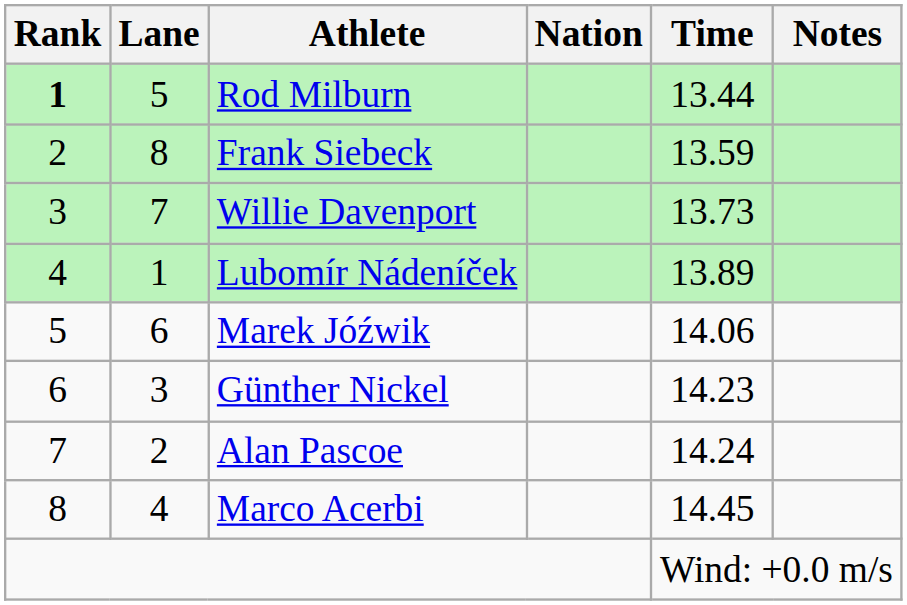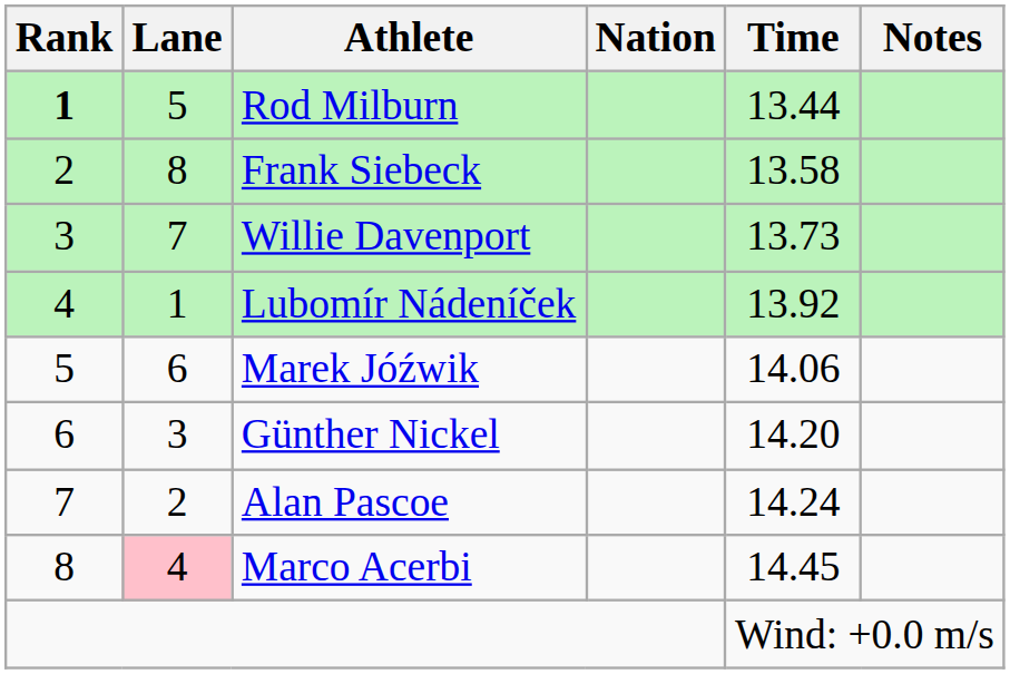 <table class="wikitable sortable" style="text-align:center">
 <tr>
 <th>Rank</th>
 <th>Lane</th>
 <th>Athlete</th>
 <th>Nation</th>
 <th>Time</th>
 <th>Notes</th>
 </tr>
 <tr bgcolor=bbf3bb>
 <td><strong>1</strong></td>
 <td>5</td>
 <td align=left><a href='#'>Rod Milburn</a></td>
 <td align=left></td>
 <td>13.44</td>
 <td></td>
 </tr>
 <tr bgcolor=bbf3bb>
 <td>2</td>
 <td>8</td>
 <td align=left><a href='#'>Frank Siebeck</a></td>
 <td align=left></td>
-<td>13.59</td>
+<td>13.58</td>
 <td></td>
 </tr>
 <tr bgcolor=bbf3bb>
 <td>3</td>
 <td>7</td>
 <td align=left><a href='#'>Willie Davenport</a></td>
 <td align=left></td>
 <td>13.73</td>
 <td></td>
 </tr>
 <tr bgcolor=bbf3bb>
 <td>4</td>
 <td>1</td>
 <td align=left><a href='#'>Lubomír Nádeníček</a></td>
 <td align=left></td>
-<td>13.89</td>
+<td>13.92</td>
 <td></td>
 </tr>
 <tr>
 <td>5</td>
 <td>6</td>
 <td align=left><a href='#'>Marek Jóźwik</a></td>
 <td align=left></td>
 <td>14.06</td>
 <td></td>
 </tr>
 <tr>
 <td>6</td>
 <td>3</td>
 <td align=left><a href='#'>Günther Nickel</a></td>
 <td align=left></td>
-<td>14.23</td>
+<td>14.20</td>
 <td></td>
 </tr>
 <tr>
 <td>7</td>
 <td>2</td>
 <td align=left><a href='#'>Alan Pascoe</a></td>
 <td align=left></td>
 <td>14.24</td>
 <td></td>
 </tr>
 <tr>
 <td>8</td>
-<td>4</td>
+<td style="background: pink;">4</td>
 <td align=left><a href='#'>Marco Acerbi</a></td>
 <td align=left></td>
 <td>14.45</td>
 <td></td>
 </tr>
 <tr class="sortbottom">
 <td colspan=4></td>
 <td colspan="2" style="text-align:left;">Wind: +0.0 m/s</td>
 </tr>
 </table>
